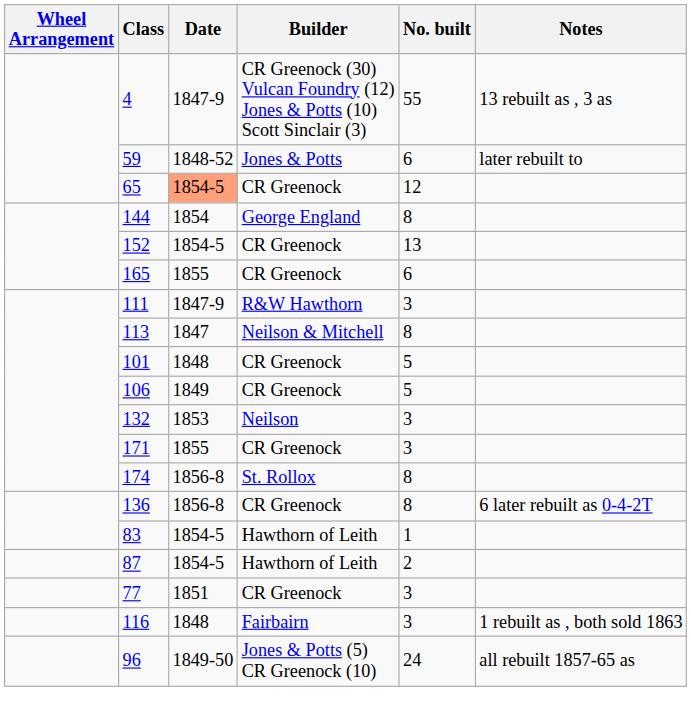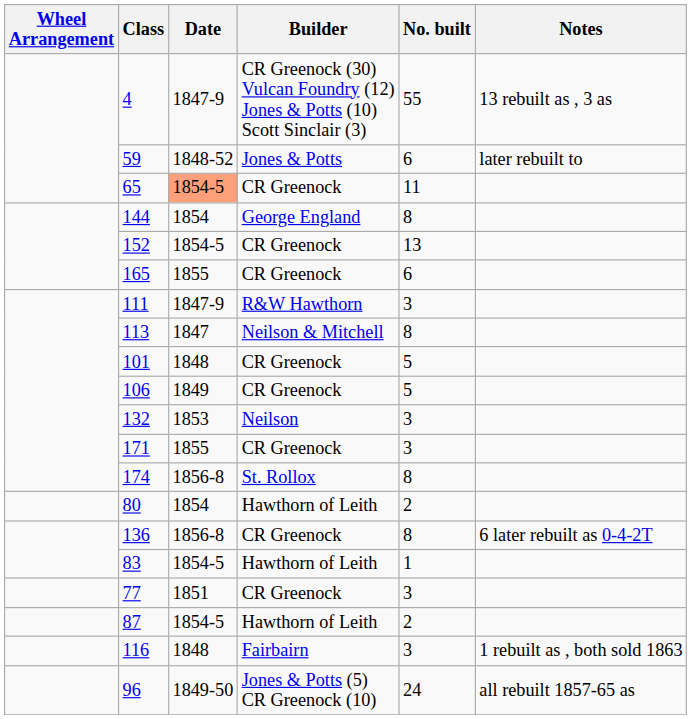 <table class="wikitable sortable">
 <tr>
 <th><a href='#'>Wheel<br>Arrangement</a></th>
 <th>Class</th>
 <th>Date</th>
 <th>Builder</th>
 <th>No. built</th>
 <th>Notes</th>
 </tr>
 <tr>
 <td rowspan=3></td>
 <td><a href='#'>4</a></td>
 <td>1847-9</td>
 <td>CR Greenock (30) <br> <a href='#'>Vulcan Foundry</a> (12) <br> <a href='#'>Jones & Potts</a> (10) <br> Scott Sinclair (3)</td>
 <td>55</td>
 <td>13 rebuilt as , 3 as </td>
 </tr>
 <tr>
 <td><a href='#'>59</a></td>
 <td>1848-52</td>
 <td><a href='#'>Jones & Potts</a></td>
 <td>6</td>
 <td>later rebuilt to </td>
 </tr>
 <tr>
 <td><a href='#'>65</a></td>
 <td style="background: lightsalmon;">1854-5</td>
 <td>CR Greenock</td>
-<td>12</td>
+<td>11</td>
 <td></td>
 </tr>
 <tr>
 <td rowspan=3></td>
 <td><a href='#'>144</a></td>
 <td>1854</td>
 <td><a href='#'>George England</a></td>
 <td>8</td>
 <td></td>
 </tr>
 <tr>
 <td><a href='#'>152</a></td>
 <td>1854-5</td>
 <td>CR Greenock</td>
 <td>13</td>
 <td></td>
 </tr>
 <tr>
 <td><a href='#'>165</a></td>
 <td>1855</td>
 <td>CR Greenock</td>
 <td>6</td>
 <td></td>
 </tr>
 <tr>
 <td rowspan=7></td>
 <td><a href='#'>111</a></td>
 <td>1847-9</td>
 <td><a href='#'>R&W Hawthorn</a></td>
 <td>3</td>
 <td></td>
 </tr>
 <tr>
 <td><a href='#'>113</a></td>
 <td>1847</td>
 <td><a href='#'>Neilson & Mitchell</a></td>
 <td>8</td>
 <td></td>
 </tr>
 <tr>
 <td><a href='#'>101</a></td>
 <td>1848</td>
 <td>CR Greenock</td>
 <td>5</td>
 <td></td>
 </tr>
 <tr>
 <td><a href='#'>106</a></td>
 <td>1849</td>
 <td>CR Greenock</td>
 <td>5</td>
 <td></td>
 </tr>
 <tr>
 <td><a href='#'>132</a></td>
 <td>1853</td>
 <td><a href='#'>Neilson</a></td>
 <td>3</td>
 <td></td>
 </tr>
 <tr>
 <td><a href='#'>171</a></td>
 <td>1855</td>
 <td>CR Greenock</td>
 <td>3</td>
 <td></td>
 </tr>
 <tr>
 <td><a href='#'>174</a></td>
 <td>1856-8</td>
 <td><a href='#'>St. Rollox</a></td>
 <td>8</td>
 <td></td>
 </tr>
 <tr>
+<td></td>
+<td><a href='#'>80</a></td>
+<td>1854</td>
+<td>Hawthorn of Leith</td>
+<td>2</td>
+<td></td>
+</tr>
+<tr>
 <td rowspan=2></td>
 <td><a href='#'>136</a></td>
 <td>1856-8</td>
 <td>CR Greenock</td>
 <td>8</td>
 <td>6 later rebuilt as <a href='#'>0-4-2T</a></td>
 </tr>
 <tr>
 <td><a href='#'>83</a></td>
 <td>1854-5</td>
 <td>Hawthorn of Leith</td>
 <td>1</td>
 <td></td>
 </tr>
 <tr>
 <td></td>
+<td><a href='#'>77</a></td>
+<td>1851</td>
+<td>CR Greenock</td>
+<td>3</td>
+<td></td>
+</tr>
+<tr>
+<td></td>
 <td><a href='#'>87</a></td>
 <td>1854-5</td>
 <td>Hawthorn of Leith</td>
 <td>2</td>
-<td></td>
-</tr>
-<tr>
-<td></td>
-<td><a href='#'>77</a></td>
-<td>1851</td>
-<td>CR Greenock</td>
-<td>3</td>
 <td></td>
 </tr>
 <tr>
 <td></td>
 <td><a href='#'>116</a></td>
 <td>1848</td>
 <td><a href='#'>Fairbairn</a></td>
 <td>3</td>
 <td>1 rebuilt as , both sold 1863</td>
 </tr>
 <tr>
 <td></td>
 <td><a href='#'>96</a></td>
 <td>1849-50</td>
 <td><a href='#'>Jones & Potts</a> (5)<br>CR Greenock (10)</td>
 <td>24</td>
 <td>all rebuilt 1857-65 as </td>
 </tr>
 </table>
